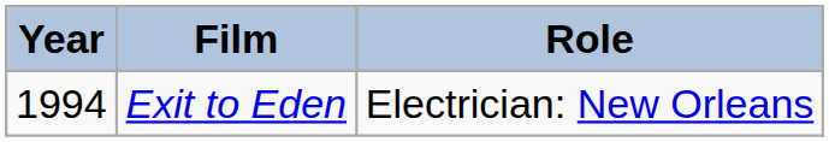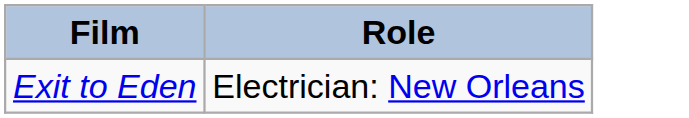 <table class="wikitable" style="font-size:95%;">
 <tr>
-<th style="background:#B0C4DE;">Year</th>
 <th style="background:#B0C4DE;">Film</th>
 <th style="background:#B0C4DE;">Role</th>
 </tr>
 <tr>
-<td>1994</td>
 <td><em><a href='#'>Exit to Eden</a></em></td>
 <td>Electrician: <a href='#'>New Orleans</a></td>
 </tr>
 </table>
